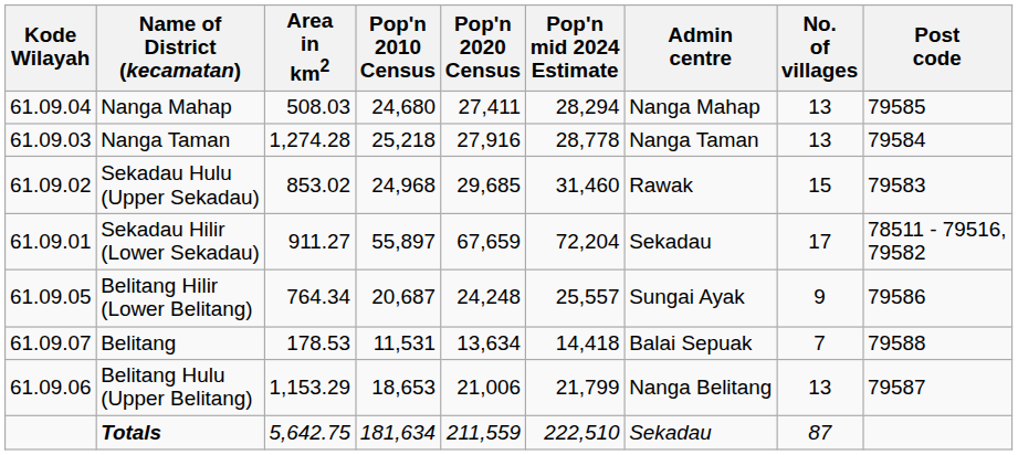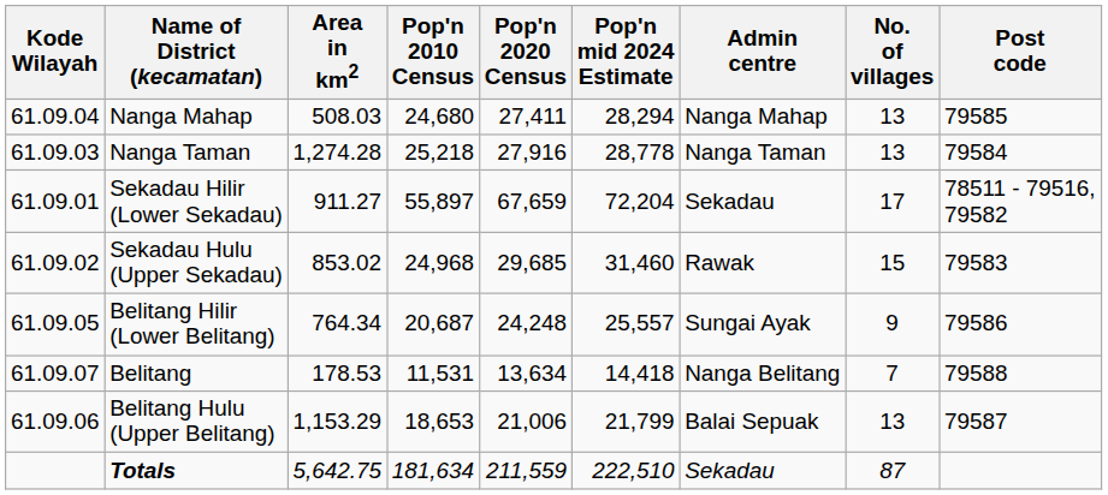 <table class="wikitable">
 <tr>
 <th>Kode <br>Wilayah</th>
 <th>Name of <br>District<br>(<em>kecamatan</em>)</th>
 <th>Area <br>in<br>km<sup>2</sup></th>
 <th>Pop'n <br>2010<br>Census</th>
 <th>Pop'n <br>2020<br>Census</th>
 <th>Pop'n <br>mid 2024<br>Estimate</th>
 <th>Admin<br>centre</th>
 <th>No.<br>of<br>villages</th>
 <th>Post<br>code</th>
 </tr>
 <tr>
 <td>61.09.04</td>
 <td>Nanga Mahap</td>
 <td align="right">508.03</td>
 <td align="right">24,680</td>
 <td align="right">27,411</td>
 <td align="right">28,294</td>
 <td>Nanga Mahap</td>
 <td align="center">13</td>
 <td>79585</td>
 </tr>
 <tr>
 <td>61.09.03</td>
 <td>Nanga Taman</td>
 <td align="right">1,274.28</td>
 <td align="right">25,218</td>
 <td align="right">27,916</td>
 <td align="right">28,778</td>
 <td>Nanga Taman</td>
 <td align="center">13</td>
 <td>79584</td>
 </tr>
 <tr>
+<td>61.09.01</td>
+<td>Sekadau Hilir <br> (Lower Sekadau)</td>
+<td align="right">911.27</td>
+<td align="right">55,897</td>
+<td align="right">67,659</td>
+<td align="right">72,204</td>
+<td>Sekadau</td>
+<td align="center">17</td>
+<td>78511 - 79516,<br>79582</td>
+</tr>
+<tr>
 <td>61.09.02</td>
 <td>Sekadau Hulu <br> (Upper Sekadau)</td>
 <td align="right">853.02</td>
 <td align="right">24,968</td>
 <td align="right">29,685</td>
 <td align="right">31,460</td>
 <td>Rawak</td>
 <td align="center">15</td>
 <td>79583</td>
-</tr>
-<tr>
-<td>61.09.01</td>
-<td>Sekadau Hilir <br> (Lower Sekadau)</td>
-<td align="right">911.27</td>
-<td align="right">55,897</td>
-<td align="right">67,659</td>
-<td align="right">72,204</td>
-<td>Sekadau</td>
-<td align="center">17</td>
-<td>78511 - 79516,<br>79582</td>
 </tr>
 <tr>
 <td>61.09.05</td>
 <td>Belitang Hilir <br> (Lower Belitang)</td>
 <td align="right">764.34</td>
 <td align="right">20,687</td>
 <td align="right">24,248</td>
 <td align="right">25,557</td>
 <td>Sungai Ayak</td>
 <td align="center">9</td>
 <td>79586</td>
 </tr>
 <tr>
 <td>61.09.07</td>
 <td>Belitang</td>
 <td align="right">178.53</td>
 <td align="right">11,531</td>
 <td align="right">13,634</td>
 <td align="right">14,418</td>
-<td>Balai Sepuak</td>
+<td>Nanga Belitang</td>
 <td align="center">7</td>
 <td>79588</td>
 </tr>
 <tr>
 <td>61.09.06</td>
 <td>Belitang Hulu <br> (Upper Belitang)</td>
 <td align="right">1,153.29</td>
 <td align="right">18,653</td>
 <td align="right">21,006</td>
 <td align="right">21,799</td>
-<td>Nanga Belitang</td>
+<td>Balai Sepuak</td>
 <td align="center">13</td>
 <td>79587</td>
 </tr>
 <tr>
 <td></td>
 <td><strong><em>Totals</em></strong></td>
 <td align="right"><em>5,642.75</em></td>
 <td align="right"><em>181,634</em></td>
 <td align="right"><em>211,559</em></td>
 <td align="right"><em>222,510</em></td>
 <td><em>Sekadau</em></td>
 <td align="center"><em>87</em></td>
 <td></td>
 </tr>
 </table>
